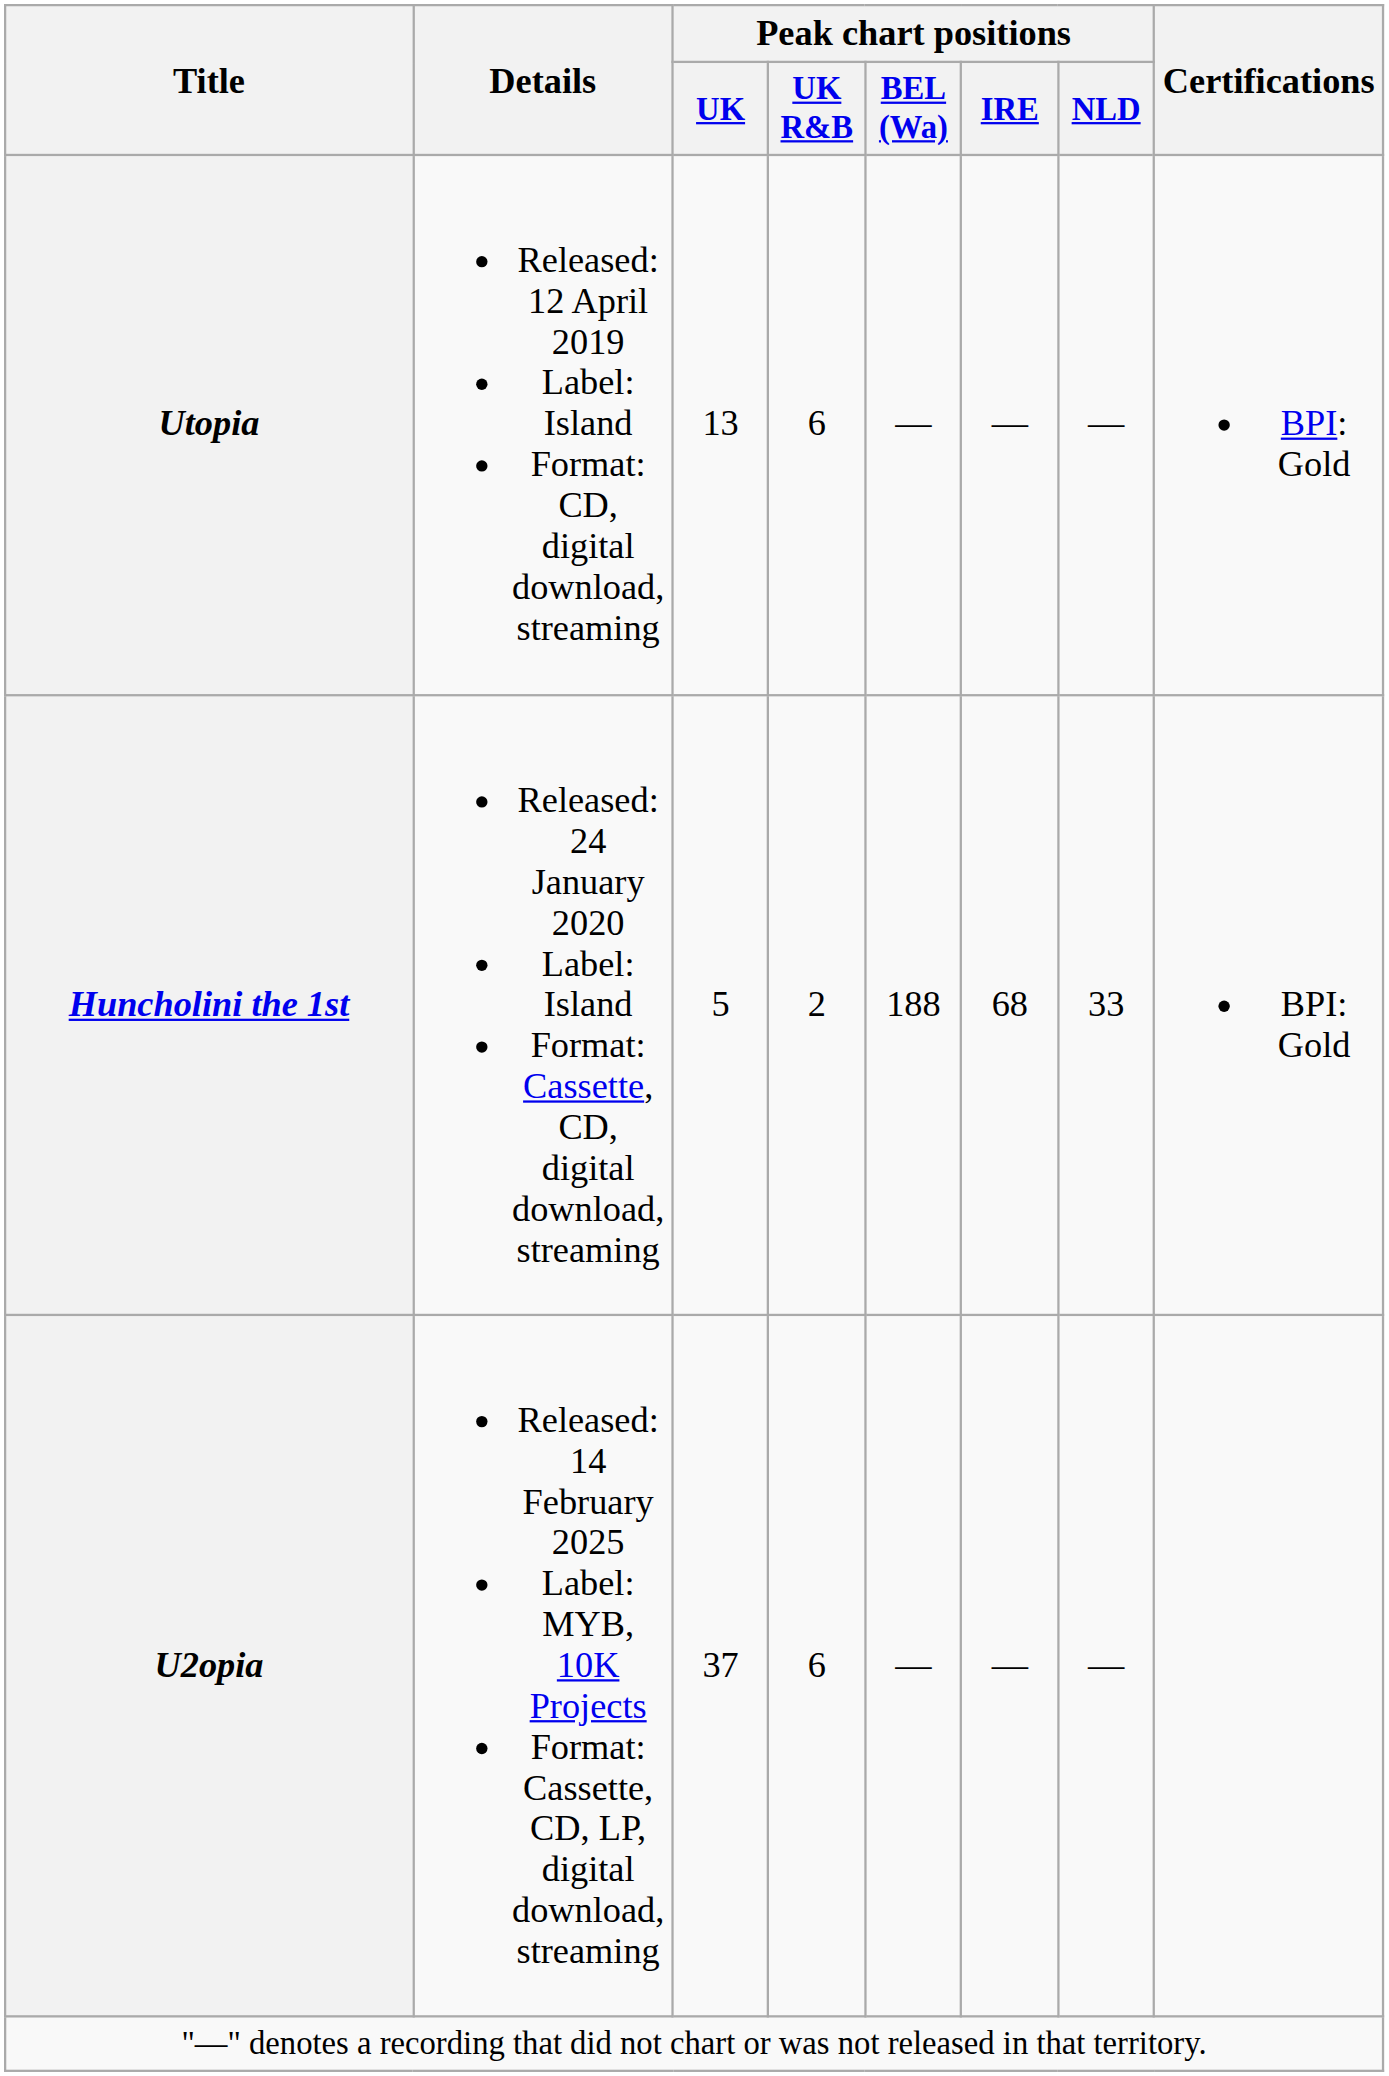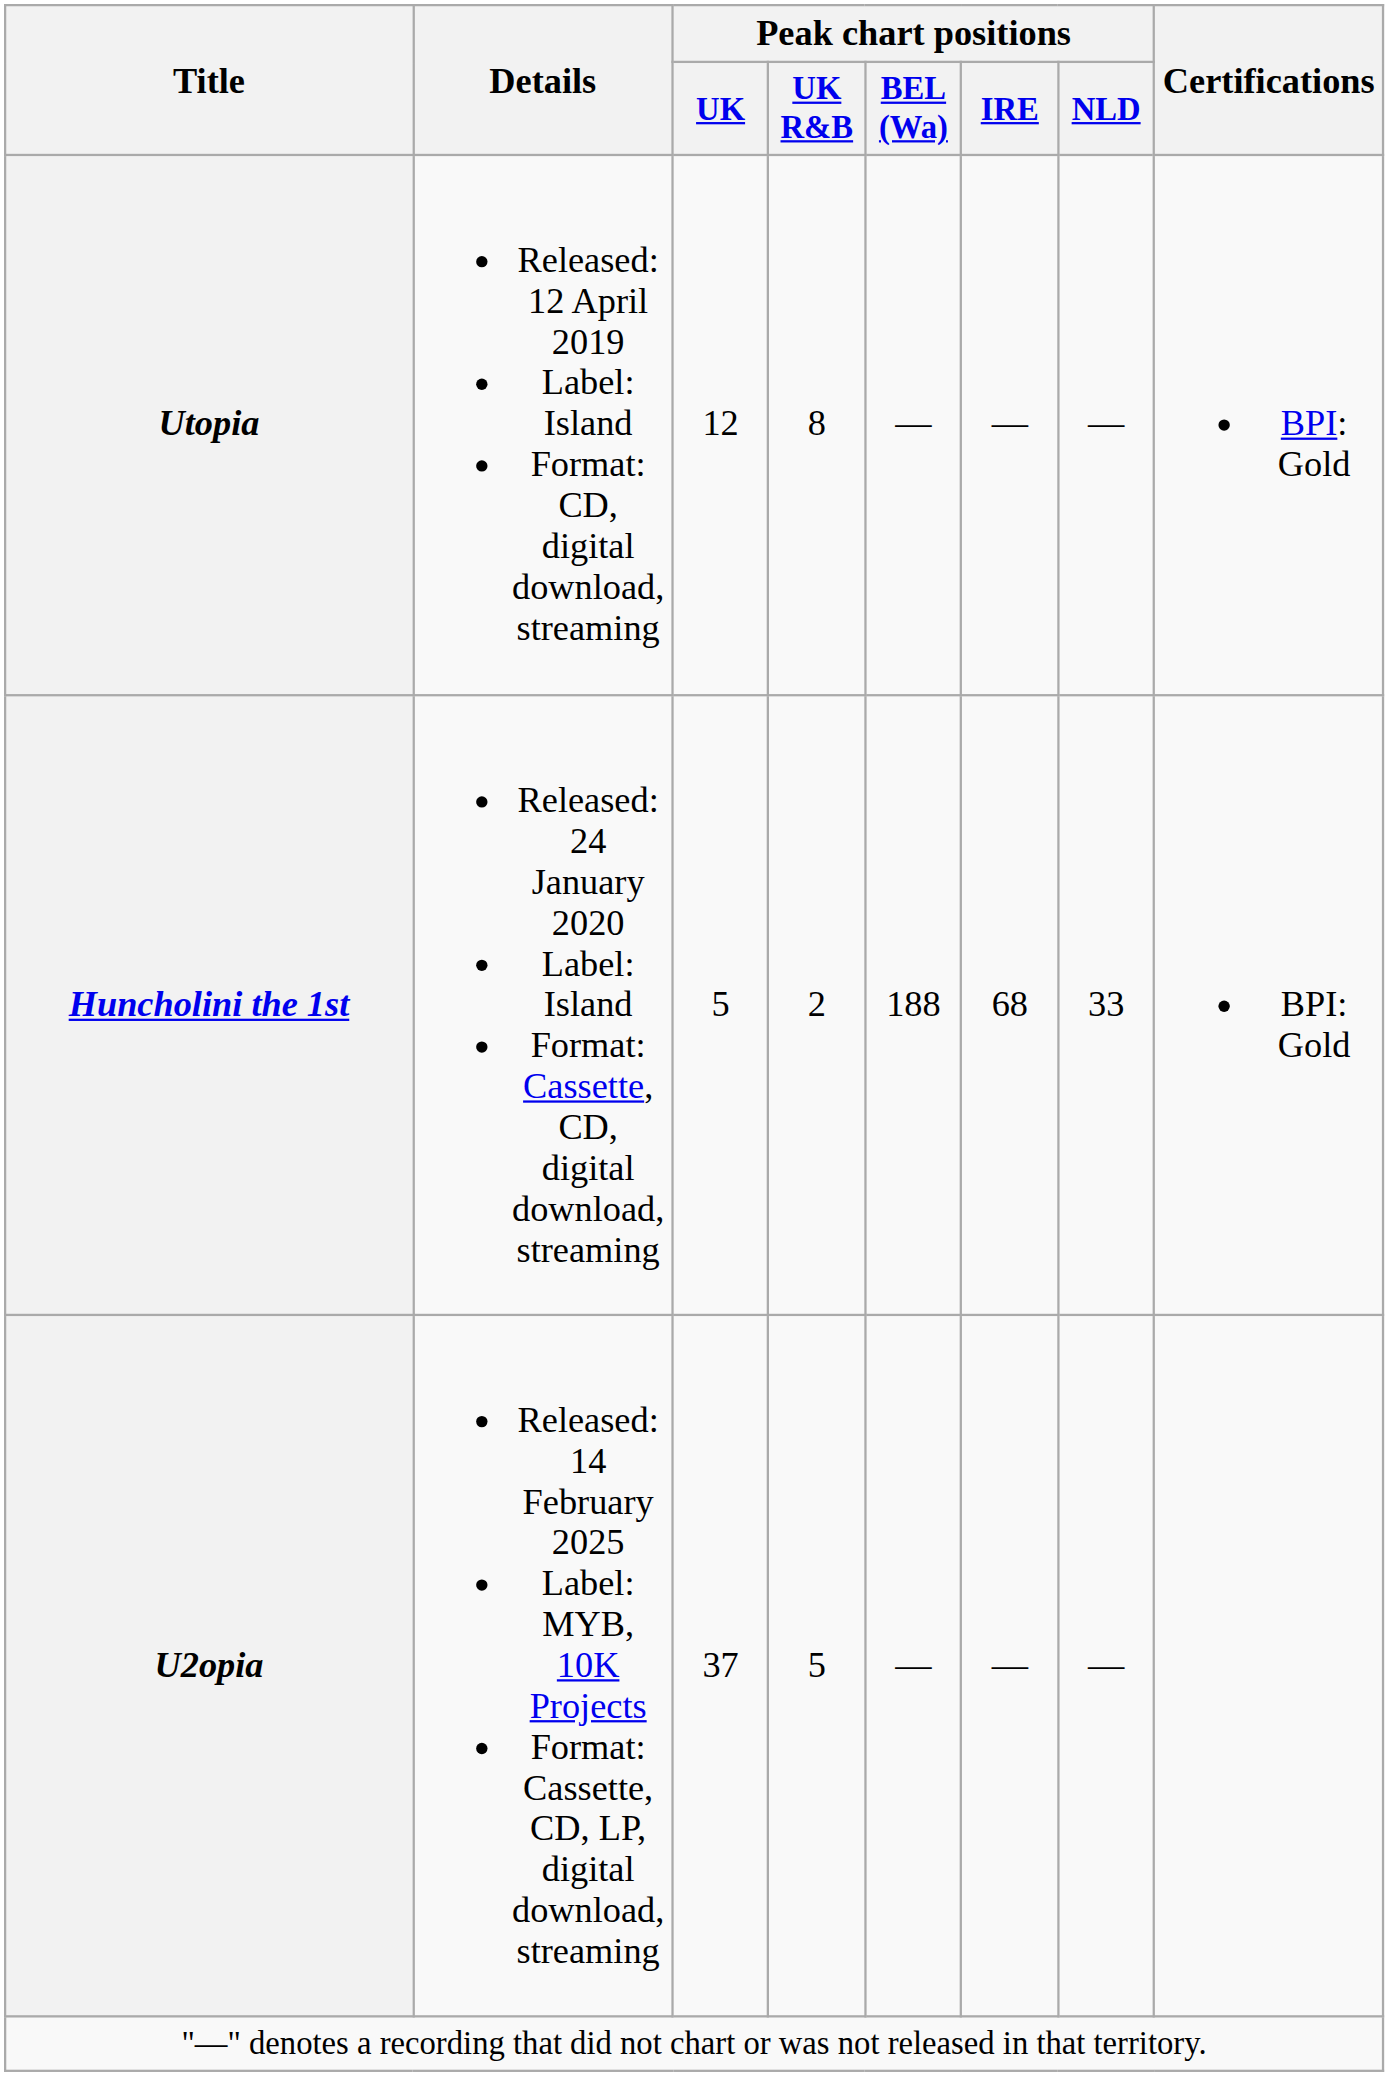 <table class="wikitable plainrowheaders" style="text-align:center">
 <tr>
 <th scope="col" rowspan="2" style="width:11em;">Title</th>
 <th scope="col" rowspan="2">Details</th>
 <th scope="col" colspan="5">Peak chart positions</th>
 <th scope="col" rowspan="2">Certifications</th>
 </tr>
 <tr>
 <th scope="col" style="width:2.5em;font-size:90%;"><a href='#'>UK</a><br></th>
 <th scope="col" style="width:2.5em;font-size:90%;"><a href='#'>UK R&B</a><br></th>
 <th scope="col" style="width:2.5em;font-size:90%;"><a href='#'>BEL (Wa)</a><br></th>
 <th scope="col" style="width:2.5em;font-size:90%;"><a href='#'>IRE</a><br></th>
 <th scope="col" style="width:2.5em;font-size:90%;"><a href='#'>NLD</a><br></th>
 </tr>
 <tr>
 <th scope="row"><em>Utopia</em></th>
 <td><br><ul><li>Released: 12 April 2019</li><li>Label: Island</li><li>Format: CD, digital download, streaming</li></ul></td>
-<td>13</td>
-<td>6</td>
+<td>12</td>
+<td>8</td>
 <td>—</td>
 <td>—</td>
 <td>—</td>
 <td><br><ul><li><a href='#'>BPI</a>: Gold</li></ul></td>
 </tr>
 <tr>
 <th scope="row"><em><a href='#'>Huncholini the 1st</a></em></th>
 <td><br><ul><li>Released: 24 January 2020</li><li>Label: Island</li><li>Format: <a href='#'>Cassette</a>, CD, digital download, streaming</li></ul></td>
 <td>5</td>
 <td>2</td>
 <td>188</td>
 <td>68</td>
 <td>33</td>
 <td><br><ul><li>BPI: Gold</li></ul></td>
 </tr>
 <tr>
 <th scope="row"><em>U2opia</em></th>
 <td><br><ul><li>Released: 14 February 2025</li><li>Label: MYB, <a href='#'>10K Projects</a></li><li>Format: Cassette, CD, LP, digital download, streaming</li></ul></td>
 <td>37</td>
-<td>6</td>
+<td>5</td>
 <td>—</td>
 <td>—</td>
 <td>—</td>
 <td></td>
 </tr>
 <tr>
 <td colspan="14" style="font-size:90%">"—" denotes a recording that did not chart or was not released in that territory.</td>
 </tr>
 </table>
